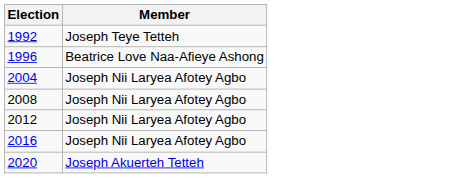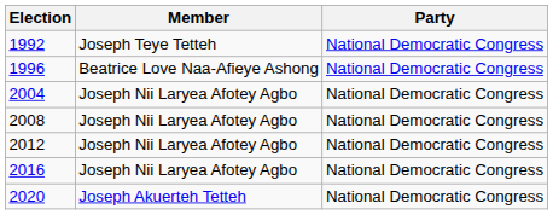 <table class="wikitable">
 <tr>
 <th>Election</th>
 <th>Member</th>
+<th>Party</th>
 </tr>
 <tr>
 <td><a href='#'>1992</a></td>
 <td>Joseph Teye Tetteh</td>
+<td><a href='#'>National Democratic Congress</a></td>
 </tr>
 <tr>
 <td><a href='#'>1996</a></td>
 <td>Beatrice Love Naa-Afieye Ashong</td>
+<td><a href='#'>National Democratic Congress</a></td>
 </tr>
 <tr>
 <td><a href='#'>2004</a></td>
 <td>Joseph Nii Laryea Afotey Agbo</td>
+<td>National Democratic Congress</td>
 </tr>
 <tr>
 <td>2008</td>
 <td>Joseph Nii Laryea Afotey Agbo</td>
+<td>National Democratic Congress</td>
 </tr>
 <tr>
 <td>2012</td>
 <td>Joseph Nii Laryea Afotey Agbo</td>
+<td>National Democratic Congress</td>
 </tr>
 <tr>
 <td><a href='#'>2016</a></td>
 <td>Joseph Nii Laryea Afotey Agbo</td>
+<td>National Democratic Congress</td>
 </tr>
 <tr>
 <td><a href='#'>2020</a></td>
 <td><a href='#'>Joseph Akuerteh Tetteh</a></td>
+<td>National Democratic Congress</td>
 </tr>
 </table>
